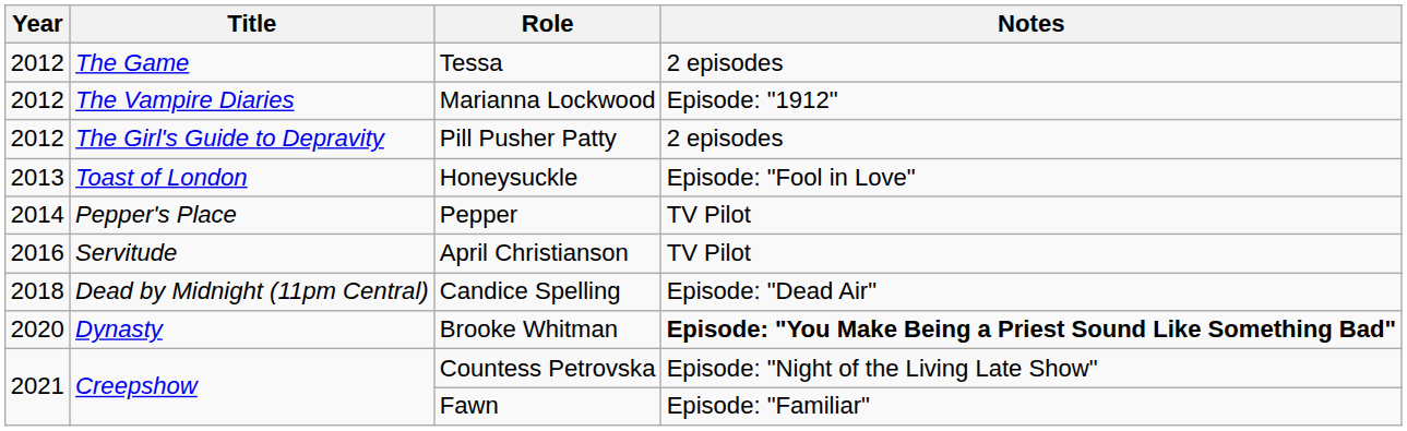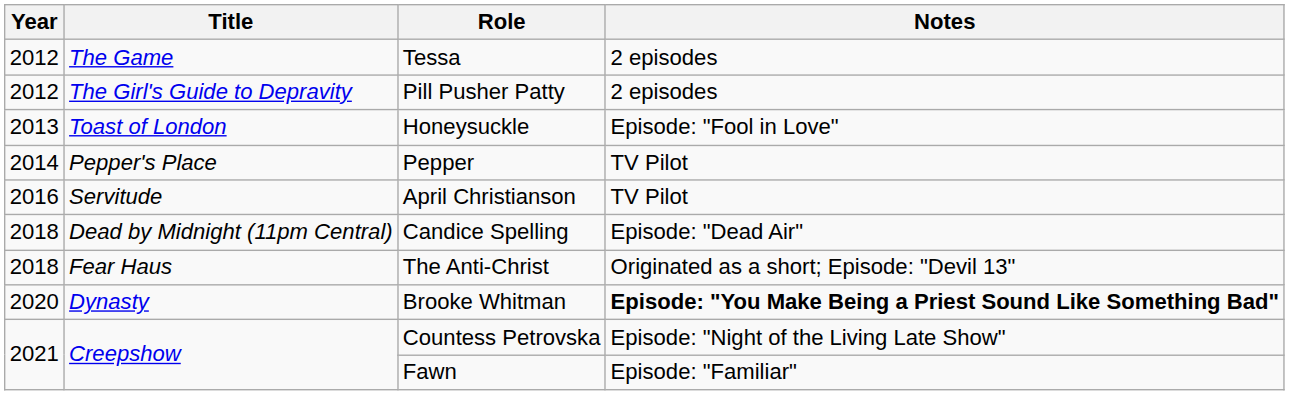 <table class = "wikitable sortable">
 <tr>
 <th>Year</th>
 <th>Title</th>
 <th>Role</th>
 <th>Notes</th>
 </tr>
 <tr>
 <td>2012</td>
 <td><em><a href='#'>The Game</a></em></td>
 <td>Tessa</td>
 <td>2 episodes</td>
-</tr>
-<tr>
-<td>2012</td>
-<td><em><a href='#'>The Vampire Diaries</a></em></td>
-<td>Marianna Lockwood</td>
-<td>Episode: "1912"</td>
 </tr>
 <tr>
 <td>2012</td>
 <td><em><a href='#'>The Girl's Guide to Depravity</a></em></td>
 <td>Pill Pusher Patty</td>
 <td>2 episodes</td>
 </tr>
 <tr>
 <td>2013</td>
 <td><em><a href='#'>Toast of London</a></em></td>
 <td>Honeysuckle</td>
 <td>Episode: "Fool in Love"</td>
 </tr>
 <tr>
 <td>2014</td>
 <td><em>Pepper's Place</em></td>
 <td>Pepper</td>
 <td>TV Pilot</td>
 </tr>
 <tr>
 <td>2016</td>
 <td><em>Servitude</em></td>
 <td>April Christianson</td>
 <td>TV Pilot</td>
 </tr>
 <tr>
 <td>2018</td>
 <td><em>Dead by Midnight (11pm Central)</em></td>
 <td>Candice Spelling</td>
 <td>Episode: "Dead Air"</td>
 </tr>
 <tr>
+<td>2018</td>
+<td><em>Fear Haus</em></td>
+<td>The Anti-Christ</td>
+<td>Originated as a short; Episode: "Devil 13"</td>
+</tr>
+<tr>
 <td>2020</td>
 <td><em><a href='#'>Dynasty</a></em></td>
 <td>Brooke Whitman</td>
 <td><strong>Episode: "You Make Being a Priest Sound Like Something Bad"</strong></td>
 </tr>
 <tr>
 <td rowspan="2">2021</td>
 <td rowspan="2"><em><a href='#'>Creepshow</a></em></td>
 <td>Countess Petrovska</td>
 <td>Episode: "Night of the Living Late Show"</td>
 </tr>
 <tr>
 <td>Fawn</td>
 <td>Episode: "Familiar"</td>
 </tr>
 </table>
